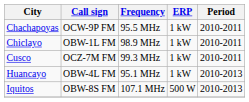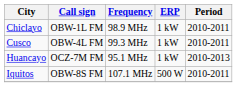 <table class="wikitable">
 <tr>
 <th>City</th>
 <th><a href='#'>Call sign</a></th>
 <th><a href='#'>Frequency</a></th>
 <th><a href='#'>ERP</a></th>
 <th>Period</th>
-</tr>
-<tr>
-<td><a href='#'>Chachapoyas</a></td>
-<td>OCW-9P FM</td>
-<td>95.5 MHz</td>
-<td>1 kW</td>
-<td>2010-2011</td>
 </tr>
 <tr>
 <td><a href='#'>Chiclayo</a></td>
 <td>OBW-1L FM</td>
 <td>98.9 MHz</td>
 <td>1 kW</td>
 <td>2010-2011</td>
 </tr>
 <tr>
 <td><a href='#'>Cusco</a></td>
-<td>OCZ-7M FM</td>
+<td>OBW-4L FM</td>
 <td>99.3 MHz</td>
 <td>1 kW</td>
 <td>2010-2011</td>
 </tr>
 <tr>
 <td><a href='#'>Huancayo</a></td>
-<td>OBW-4L FM</td>
+<td>OCZ-7M FM</td>
 <td>95.1 MHz</td>
 <td>1 kW</td>
 <td>2010-2013</td>
 </tr>
 <tr>
 <td><a href='#'>Iquitos</a></td>
 <td>OBW-8S FM</td>
 <td>107.1 MHz</td>
 <td>500 W</td>
-<td>2010-2013</td>
+<td>2010-2011</td>
 </tr>
 <tr>
 </tr>
 </table>
